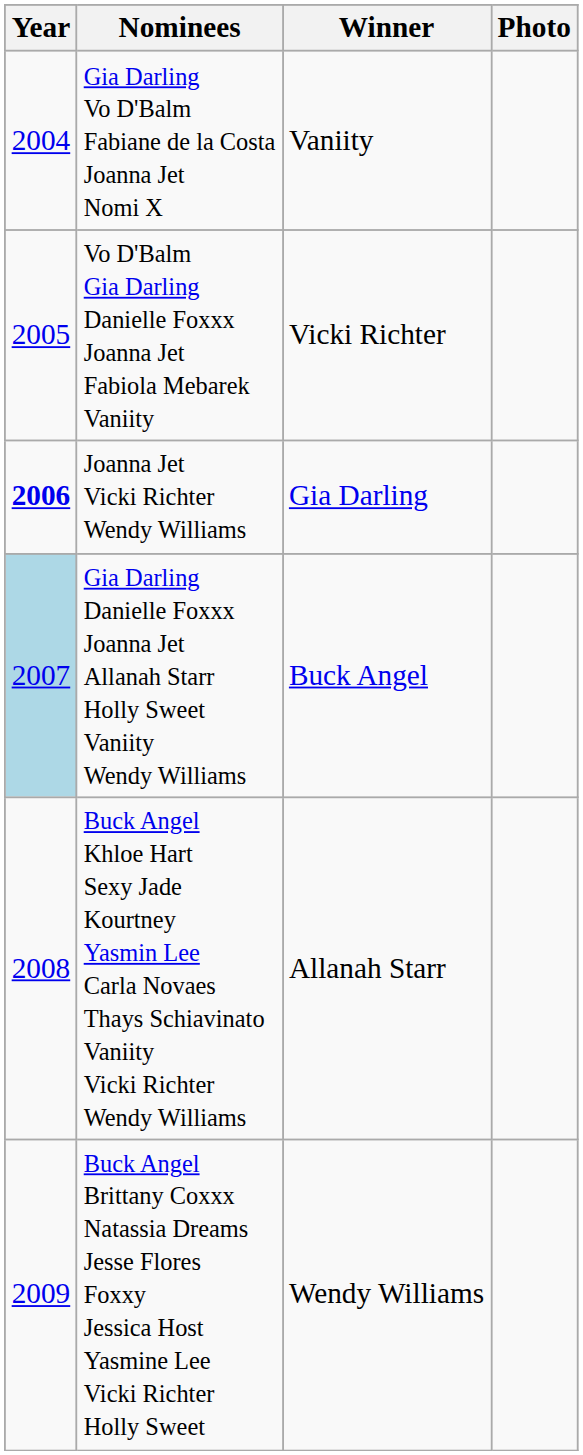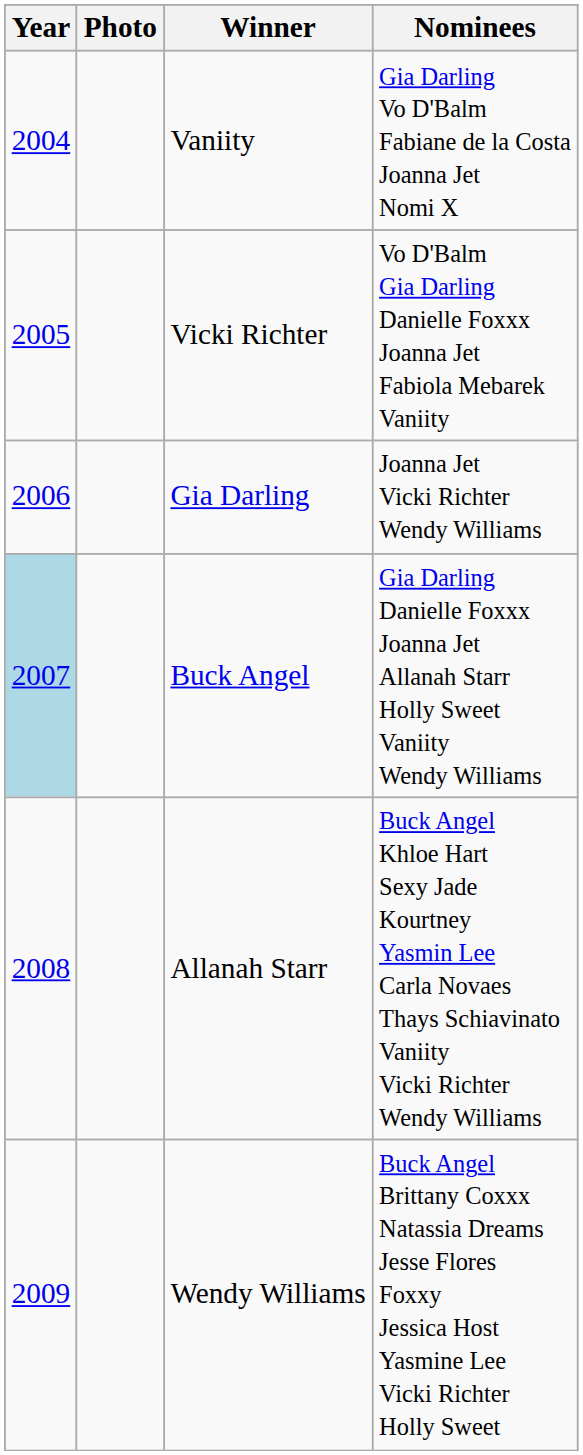 <table class="wikitable sortable">
 <tr>
 <th>Year</th>
+<th>Photo</th>
+<th>Winner</th>
 <th>Nominees</th>
-<th>Winner</th>
-<th>Photo</th>
 </tr>
 <tr>
 <td><a href='#'>2004</a></td>
+<td></td>
+<td>Vaniity</td>
 <td><small><a href='#'>Gia Darling</a><br>Vo D'Balm<br>Fabiane de la Costa<br>Joanna Jet<br>Nomi X</small></td>
-<td>Vaniity</td>
-<td></td>
 </tr>
 <tr>
 <td><a href='#'>2005</a></td>
+<td></td>
+<td>Vicki Richter</td>
 <td><small>Vo D'Balm<br><a href='#'>Gia Darling</a><br>Danielle Foxxx<br>Joanna Jet<br>Fabiola Mebarek<br>Vaniity</small></td>
-<td>Vicki Richter</td>
-<td></td>
 </tr>
 <tr>
-<td><strong><a href='#'>2006</a></strong></td>
+<td><a href='#'>2006</a></td>
+<td></td>
+<td><a href='#'>Gia Darling</a></td>
 <td><small>Joanna Jet<br>Vicki Richter<br>Wendy Williams</small></td>
-<td><a href='#'>Gia Darling</a></td>
-<td></td>
 </tr>
 <tr>
 <td style="background: lightblue;"><a href='#'>2007</a></td>
+<td></td>
+<td><a href='#'>Buck Angel</a></td>
 <td><small><a href='#'>Gia Darling</a><br>Danielle Foxxx<br>Joanna Jet<br>Allanah Starr<br>Holly Sweet<br>Vaniity<br>Wendy Williams<br></small></td>
-<td><a href='#'>Buck Angel</a></td>
-<td></td>
 </tr>
 <tr>
 <td><a href='#'>2008</a></td>
+<td></td>
+<td>Allanah Starr</td>
 <td><small><a href='#'>Buck Angel</a><br>Khloe Hart<br>Sexy Jade<br>Kourtney<br><a href='#'>Yasmin Lee</a><br>Carla Novaes<br>Thays Schiavinato<br>Vaniity<br>Vicki Richter<br>Wendy Williams<br></small></td>
-<td>Allanah Starr</td>
-<td></td>
 </tr>
 <tr>
 <td><a href='#'>2009</a></td>
+<td></td>
+<td>Wendy Williams</td>
 <td><small><a href='#'>Buck Angel</a><br>Brittany Coxxx<br>Natassia Dreams<br>Jesse Flores <br>Foxxy <br>Jessica Host <br>Yasmine Lee <br>Vicki Richter<br>Holly Sweet <br></small></td>
-<td>Wendy Williams</td>
-<td></td>
 </tr>
 </table>
